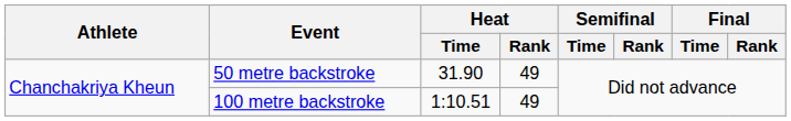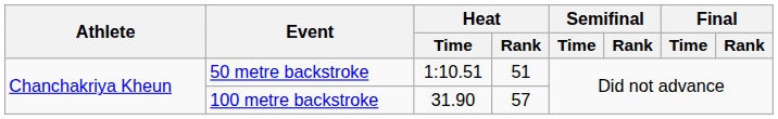 <table class="wikitable" style="text-align:center; font-size:90%; width:50%;">
 <tr>
 <th rowspan="2">Athlete</th>
 <th rowspan="2">Event</th>
 <th colspan="2">Heat</th>
 <th colspan="2">Semifinal</th>
 <th colspan="2">Final</th>
 </tr>
 <tr style="font-size:95%">
 <th>Time</th>
 <th>Rank</th>
 <th>Time</th>
 <th>Rank</th>
 <th>Time</th>
 <th>Rank</th>
 </tr>
 <tr>
 <td align=left rowspan=2><a href='#'>Chanchakriya Kheun</a></td>
 <td align=left><a href='#'>50 metre backstroke</a></td>
-<td>31.90</td>
-<td>49</td>
+<td>1:10.51</td>
+<td>51</td>
 <td colspan=4 rowspan=2>Did not advance</td>
 </tr>
 <tr>
 <td align=left><a href='#'>100 metre backstroke</a></td>
-<td>1:10.51</td>
-<td>49</td>
+<td>31.90</td>
+<td>57</td>
 </tr>
 </table>
